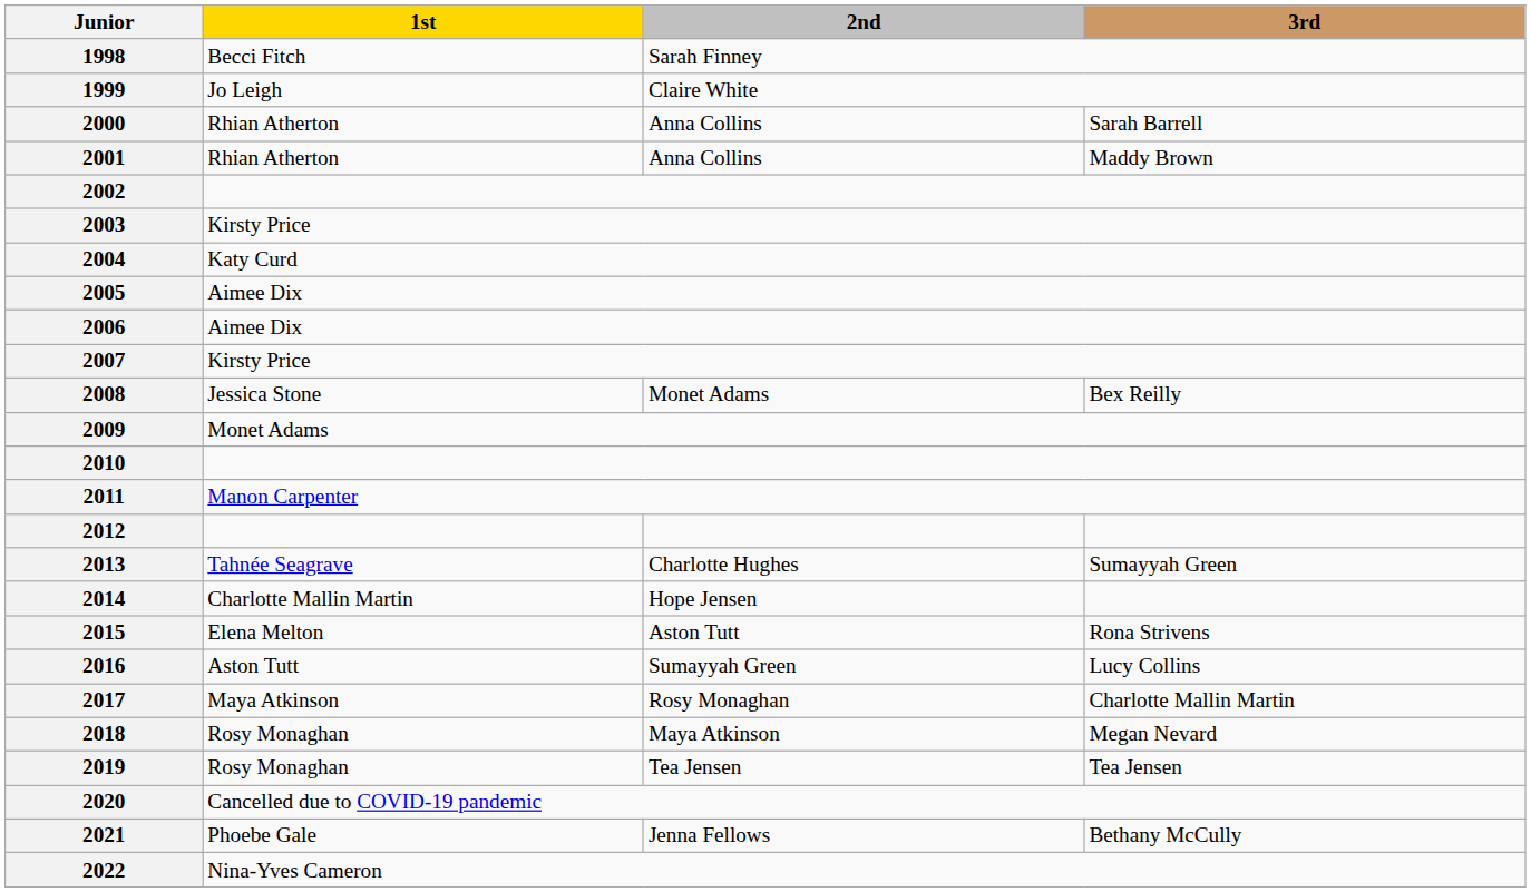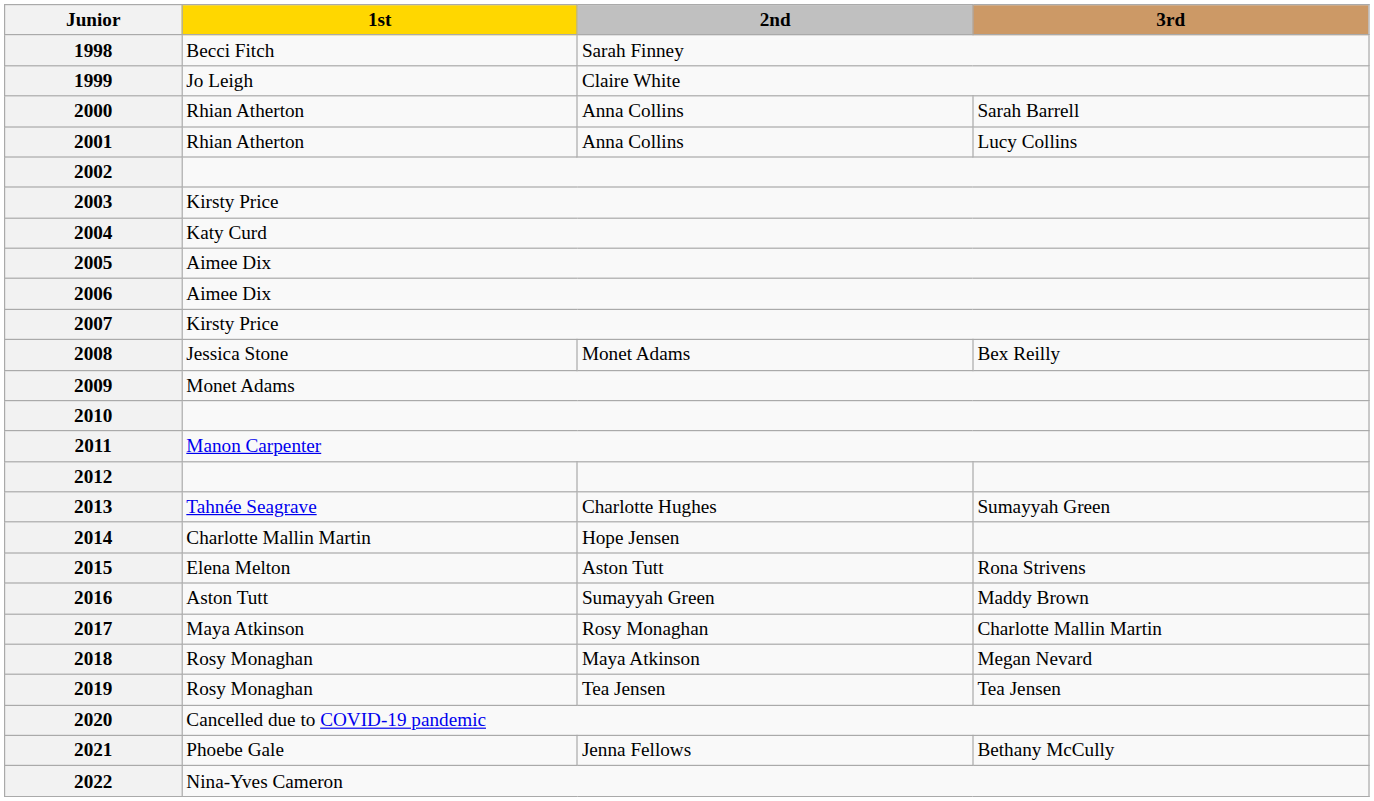 <table class="wikitable" style="width:90%;">
 <tr>
 <th>Junior</th>
 <th style="width:29%; background:gold;">1st</th>
 <th style="width:29%; background:silver;">2nd</th>
 <th style="width:29%; background:#c96;">3rd</th>
 </tr>
 <tr>
 <th>1998</th>
 <td>Becci Fitch</td>
 <td colspan=2>Sarah Finney</td>
 </tr>
 <tr>
 <th>1999</th>
 <td>Jo Leigh</td>
 <td colspan=2>Claire White</td>
 </tr>
 <tr>
 <th>2000</th>
 <td>Rhian Atherton</td>
 <td>Anna Collins</td>
 <td>Sarah Barrell</td>
 </tr>
 <tr>
 <th>2001</th>
 <td>Rhian Atherton</td>
 <td>Anna Collins</td>
-<td>Maddy Brown</td>
+<td>Lucy Collins</td>
 </tr>
 <tr>
 <th>2002</th>
 <td colspan=3></td>
 </tr>
 <tr>
 <th>2003</th>
 <td colspan=3>Kirsty Price</td>
 </tr>
 <tr>
 <th>2004</th>
 <td colspan=3>Katy Curd</td>
 </tr>
 <tr>
 <th>2005</th>
 <td colspan=3>Aimee Dix</td>
 </tr>
 <tr>
 <th>2006</th>
 <td colspan=3>Aimee Dix</td>
 </tr>
 <tr>
 <th>2007</th>
 <td colspan=3>Kirsty Price</td>
 </tr>
 <tr>
 <th>2008</th>
 <td>Jessica Stone</td>
 <td>Monet Adams</td>
 <td>Bex Reilly</td>
 </tr>
 <tr>
 <th>2009</th>
 <td colspan=3>Monet Adams</td>
 </tr>
 <tr>
 <th>2010</th>
 </tr>
 <tr>
 <th>2011</th>
 <td colspan=3><a href='#'>Manon Carpenter</a></td>
 </tr>
 <tr>
 <th>2012</th>
 <td></td>
 <td></td>
 <td></td>
 </tr>
 <tr>
 <th>2013</th>
 <td><a href='#'>Tahnée Seagrave</a></td>
 <td>Charlotte Hughes</td>
 <td>Sumayyah Green</td>
 </tr>
 <tr>
 <th>2014</th>
 <td>Charlotte Mallin Martin</td>
 <td>Hope Jensen</td>
 <td></td>
 </tr>
 <tr>
 <th>2015</th>
 <td>Elena Melton</td>
 <td>Aston Tutt</td>
 <td>Rona Strivens</td>
 </tr>
 <tr>
 <th>2016</th>
 <td>Aston Tutt</td>
 <td>Sumayyah Green</td>
-<td>Lucy Collins</td>
+<td>Maddy Brown</td>
 </tr>
 <tr>
 <th>2017</th>
 <td>Maya Atkinson</td>
 <td>Rosy Monaghan</td>
 <td>Charlotte Mallin Martin</td>
 </tr>
 <tr>
 <th>2018</th>
 <td>Rosy Monaghan</td>
 <td>Maya Atkinson</td>
 <td>Megan Nevard</td>
 </tr>
 <tr>
 <th>2019</th>
 <td>Rosy Monaghan</td>
 <td>Tea Jensen</td>
 <td>Tea Jensen</td>
 </tr>
 <tr>
 <th>2020</th>
 <td colspan=3>Cancelled due to <a href='#'>COVID-19 pandemic</a></td>
 </tr>
 <tr>
 <th>2021</th>
 <td>Phoebe Gale</td>
 <td>Jenna Fellows</td>
 <td>Bethany McCully</td>
 </tr>
 <tr>
 <th>2022</th>
 <td colspan=3>Nina-Yves Cameron</td>
 </tr>
 </table>
